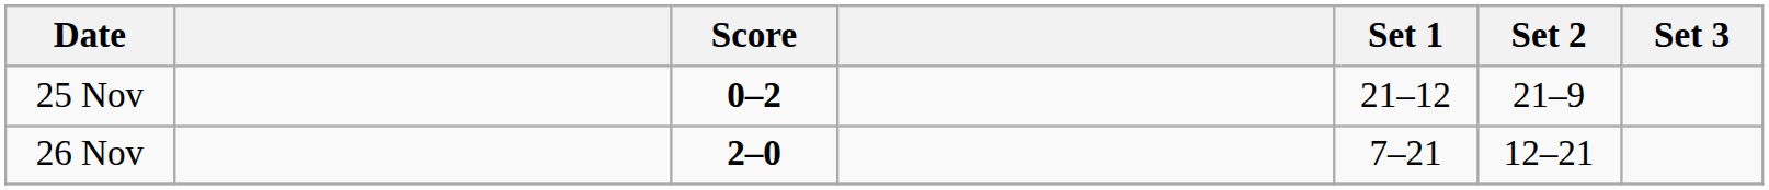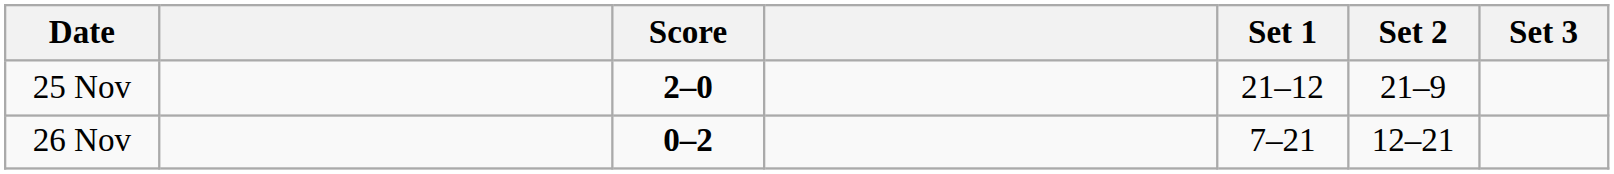 <table class="wikitable" style="text-align: center; font-size:90% ">
 <tr>
 <th width="60">Date</th>
 <th align="right" width="190"></th>
 <th width="60">Score</th>
 <th align="left" width="190"></th>
 <th width="50">Set 1</th>
 <th width="50">Set 2</th>
 <th width="50">Set 3</th>
 </tr>
 <tr>
 <td>25 Nov</td>
 <td align=right></td>
-<td align=center><strong>0–2</strong></td>
+<td align=center><strong>2–0</strong></td>
 <td align=left><strong></strong></td>
 <td>21–12</td>
 <td>21–9</td>
 <td></td>
 </tr>
 <tr>
 <td>26 Nov</td>
 <td align=right><strong></strong></td>
-<td align=center><strong>2–0</strong></td>
+<td align=center><strong>0–2</strong></td>
 <td align=left></td>
 <td>7–21</td>
 <td>12–21</td>
 <td></td>
 </tr>
 </table>
